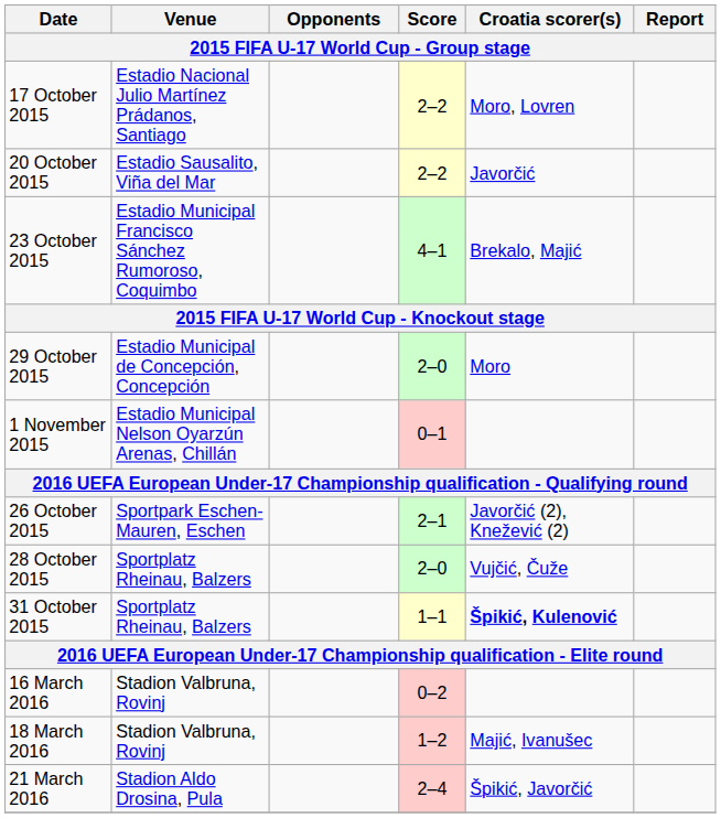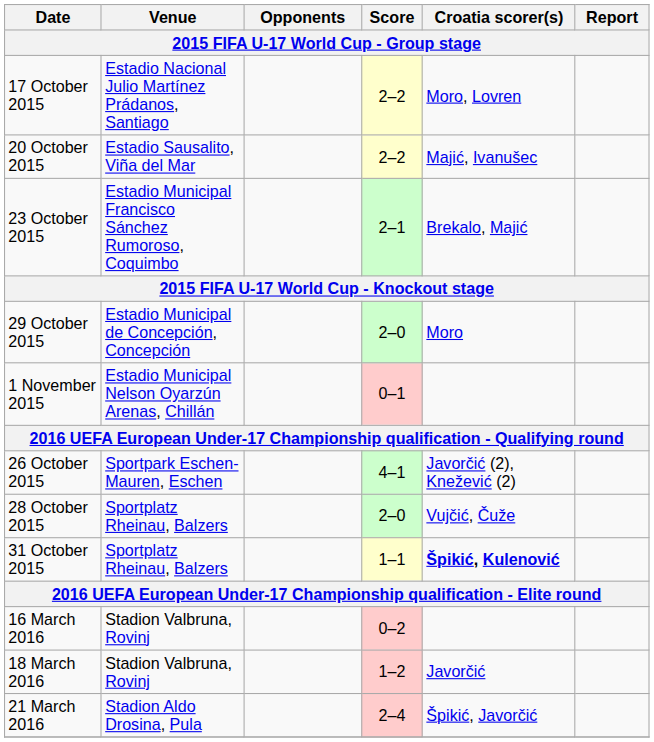 <table class="wikitable" style="font-size:95%;">
 <tr>
 <th width=125>Date</th>
 <th width=250>Venue</th>
 <th width=170>Opponents</th>
 <th width= 75>Score</th>
 <th width=320>Croatia scorer(s)</th>
 <th width=100>Report</th>
 </tr>
 <tr>
 <th colspan=7><a href='#'>2015 FIFA U-17 World Cup - Group stage</a></th>
 </tr>
 <tr>
 <td>17 October 2015</td>
 <td><a href='#'>Estadio Nacional Julio Martínez Prádanos</a>, <a href='#'>Santiago</a></td>
 <td></td>
 <td align=center bgcolor=#FFFFCC>2–2</td>
 <td><a href='#'>Moro</a>, <a href='#'>Lovren</a></td>
 <td></td>
 </tr>
 <tr>
 <td>20 October 2015</td>
 <td><a href='#'>Estadio Sausalito</a>, <a href='#'>Viña del Mar</a></td>
 <td></td>
 <td align=center bgcolor=#FFFFCC>2–2</td>
-<td><a href='#'>Javorčić</a></td>
+<td><a href='#'>Majić</a>, <a href='#'>Ivanušec</a></td>
 <td></td>
 </tr>
 <tr>
 <td>23 October 2015</td>
 <td><a href='#'>Estadio Municipal Francisco Sánchez Rumoroso</a>, <a href='#'>Coquimbo</a></td>
 <td></td>
-<td align=center bgcolor=#CCFFCC>4–1</td>
+<td align=center bgcolor=#CCFFCC>2–1</td>
 <td><a href='#'>Brekalo</a>, <a href='#'>Majić</a></td>
 <td></td>
 </tr>
 <tr>
 <th colspan=7><a href='#'>2015 FIFA U-17 World Cup - Knockout stage</a></th>
 </tr>
 <tr>
 <td>29 October 2015</td>
 <td><a href='#'>Estadio Municipal de Concepción</a>, <a href='#'>Concepción</a></td>
 <td></td>
 <td align=center bgcolor=#CCFFCC>2–0</td>
 <td><a href='#'>Moro</a></td>
 <td></td>
 </tr>
 <tr>
 <td>1 November 2015</td>
 <td><a href='#'>Estadio Municipal Nelson Oyarzún Arenas</a>, <a href='#'>Chillán</a></td>
 <td></td>
 <td align=center bgcolor=#FFCCCC>0–1</td>
 <td></td>
 <td></td>
 </tr>
 <tr>
 <th colspan=7><a href='#'>2016 UEFA European Under-17 Championship qualification - Qualifying round</a></th>
 </tr>
 <tr>
 <td>26 October 2015</td>
 <td><a href='#'>Sportpark Eschen-Mauren</a>, <a href='#'>Eschen</a></td>
 <td></td>
-<td align=center bgcolor=#CCFFCC>2–1</td>
+<td align=center bgcolor=#CCFFCC>4–1</td>
 <td><a href='#'>Javorčić</a> (2), <a href='#'>Knežević</a> (2)</td>
 <td></td>
 </tr>
 <tr>
 <td>28 October 2015</td>
 <td><a href='#'>Sportplatz Rheinau</a>, <a href='#'>Balzers</a></td>
 <td></td>
 <td align=center bgcolor=#CCFFCC>2–0</td>
 <td><a href='#'>Vujčić</a>, <a href='#'>Čuže</a></td>
 <td></td>
 </tr>
 <tr>
 <td>31 October 2015</td>
 <td><a href='#'>Sportplatz Rheinau</a>, <a href='#'>Balzers</a></td>
 <td></td>
 <td align=center bgcolor=#FFFFCC>1–1</td>
 <td><strong><a href='#'>Špikić</a>, <a href='#'>Kulenović</a></strong></td>
 <td></td>
 </tr>
 <tr>
 <th colspan=7><a href='#'>2016 UEFA European Under-17 Championship qualification - Elite round</a></th>
 </tr>
 <tr>
 <td>16 March 2016</td>
 <td>Stadion Valbruna, <a href='#'>Rovinj</a></td>
 <td></td>
 <td align=center bgcolor=#FFCCCC>0–2</td>
 <td></td>
 <td></td>
 </tr>
 <tr>
 <td>18 March 2016</td>
 <td>Stadion Valbruna, <a href='#'>Rovinj</a></td>
 <td></td>
 <td align=center bgcolor=#FFCCCC>1–2</td>
-<td><a href='#'>Majić</a>, <a href='#'>Ivanušec</a></td>
+<td><a href='#'>Javorčić</a></td>
 <td></td>
 </tr>
 <tr>
 <td>21 March 2016</td>
 <td><a href='#'>Stadion Aldo Drosina</a>, <a href='#'>Pula</a></td>
 <td></td>
 <td align=center bgcolor=#FFCCCC>2–4</td>
 <td><a href='#'>Špikić</a>, <a href='#'>Javorčić</a></td>
 <td></td>
 </tr>
 <tr>
 </tr>
 </table>
